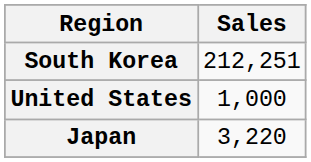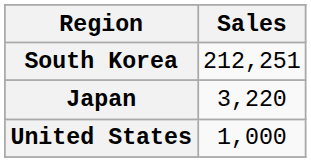 <table class="wikitable plainrowheaders" style="text-align:center;">
 <tr>
 <th>Region</th>
 <th>Sales</th>
 </tr>
 <tr>
 <th scope=row>South Korea</th>
 <td>212,251</td>
 </tr>
 <tr>
+<th scope=row>Japan</th>
+<td>3,220</td>
+</tr>
+<tr>
 <th scope="row">United States</th>
 <td>1,000</td>
 </tr>
-<tr>
-<th scope=row>Japan</th>
-<td>3,220</td>
-</tr>
 </table>
